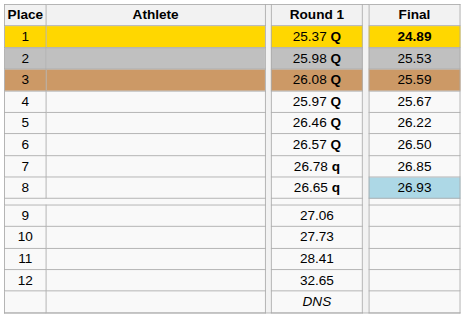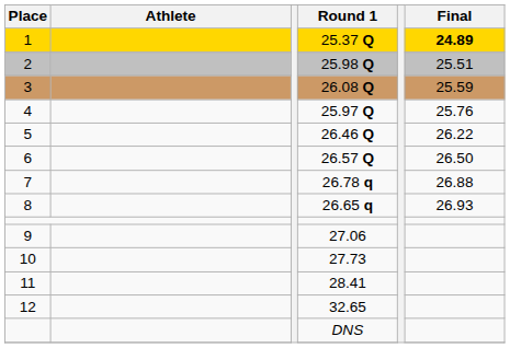 <table class="wikitable" style="text-align:center">
 <tr>
 <th>Place</th>
 <th width=250>Athlete</th>
 <th rowspan=31></th>
 <th width=100>Round 1</th>
 <th rowspan=31></th>
 <th width=100>Final</th>
 </tr>
 <tr bgcolor=gold>
 <td>1</td>
 <td align=left></td>
 <td>25.37 <strong>Q</strong></td>
 <td><strong>24.89</strong></td>
 </tr>
 <tr bgcolor=silver>
 <td>2</td>
 <td align=left></td>
 <td>25.98 <strong>Q</strong></td>
-<td>25.53</td>
+<td>25.51</td>
 </tr>
 <tr bgcolor=cc9966>
 <td>3</td>
 <td align=left></td>
 <td>26.08 <strong>Q</strong></td>
 <td>25.59</td>
 </tr>
 <tr>
 <td>4</td>
 <td align=left></td>
 <td>25.97 <strong>Q</strong></td>
-<td>25.67</td>
+<td>25.76</td>
 </tr>
 <tr>
 <td>5</td>
 <td align=left></td>
 <td>26.46 <strong>Q</strong></td>
 <td>26.22</td>
 </tr>
 <tr>
 <td>6</td>
 <td align=left></td>
 <td>26.57 <strong>Q</strong></td>
 <td>26.50</td>
 </tr>
 <tr>
 <td>7</td>
 <td align=left></td>
 <td>26.78 <strong>q</strong></td>
-<td>26.85</td>
+<td>26.88</td>
 </tr>
 <tr>
 <td>8</td>
 <td align=left></td>
 <td>26.65 <strong>q</strong></td>
-<td style="background: lightblue;">26.93</td>
+<td>26.93</td>
 </tr>
 <tr>
 <td colspan=10></td>
 </tr>
 <tr>
 <td>9</td>
 <td align=left></td>
 <td>27.06</td>
 <td></td>
 </tr>
 <tr>
 <td>10</td>
 <td align=left></td>
 <td>27.73</td>
 <td></td>
 </tr>
 <tr>
 <td>11</td>
 <td align=left></td>
 <td>28.41</td>
 <td></td>
 </tr>
 <tr>
 <td>12</td>
 <td align=left></td>
 <td>32.65</td>
 <td></td>
 </tr>
 <tr>
 <td></td>
 <td align=left></td>
 <td><em>DNS</em></td>
 <td></td>
 </tr>
 <tr>
 </tr>
 </table>
